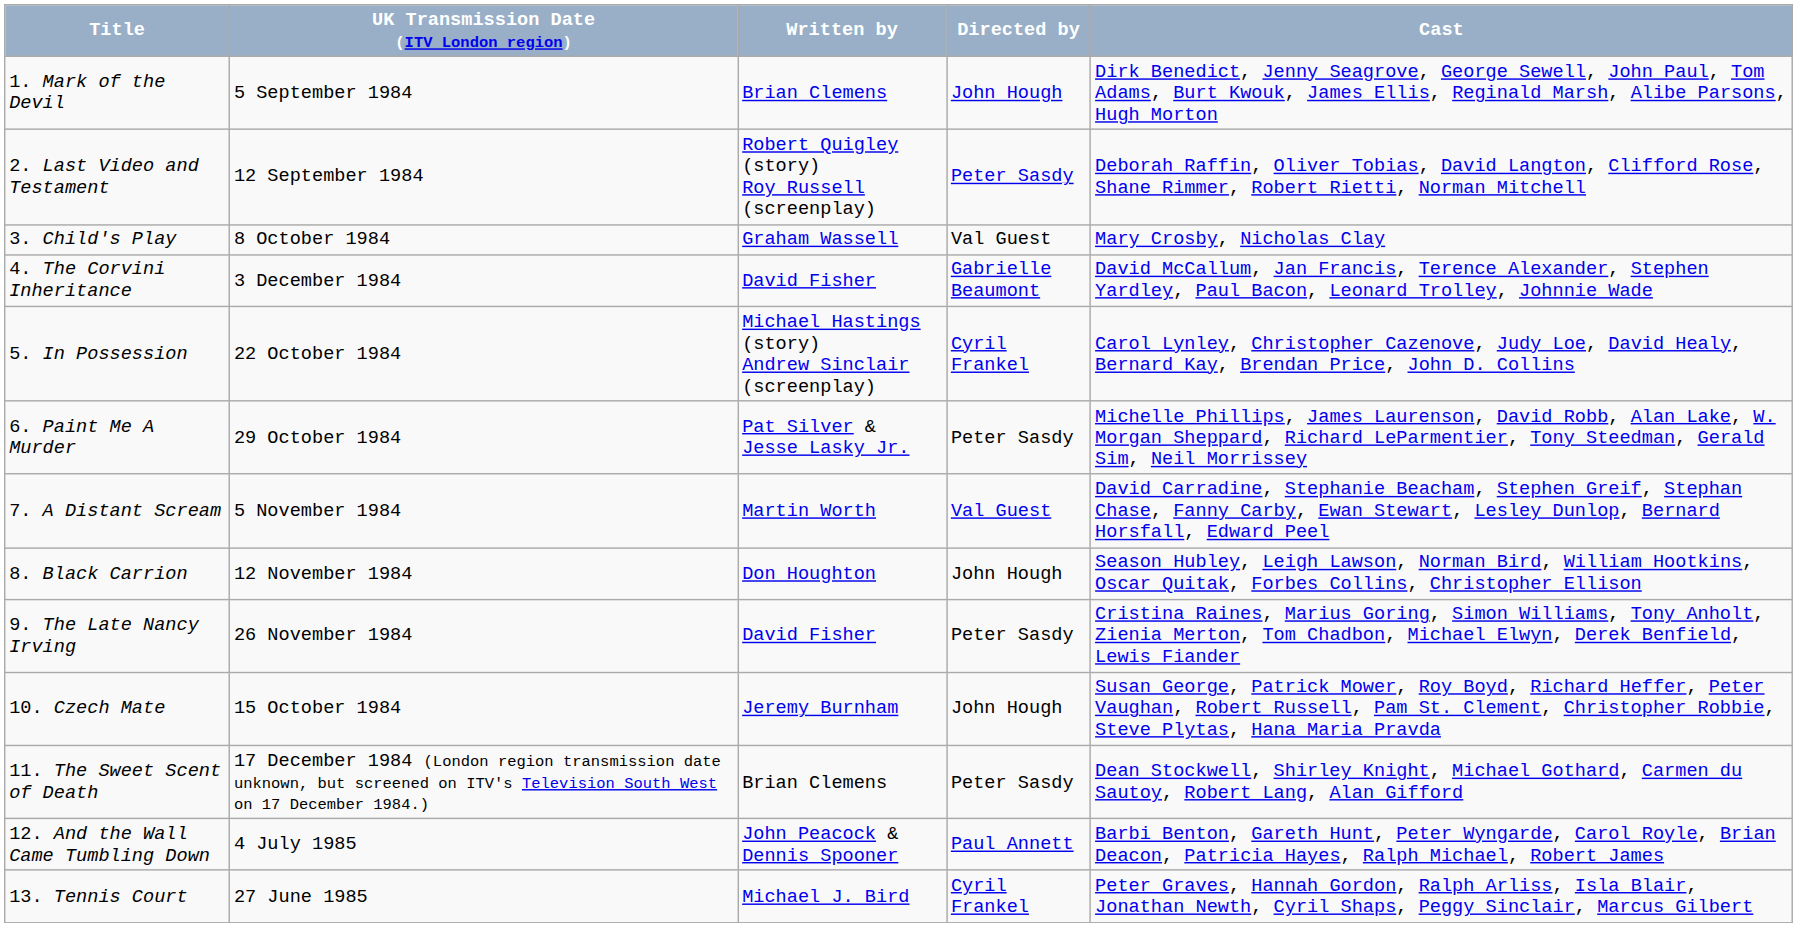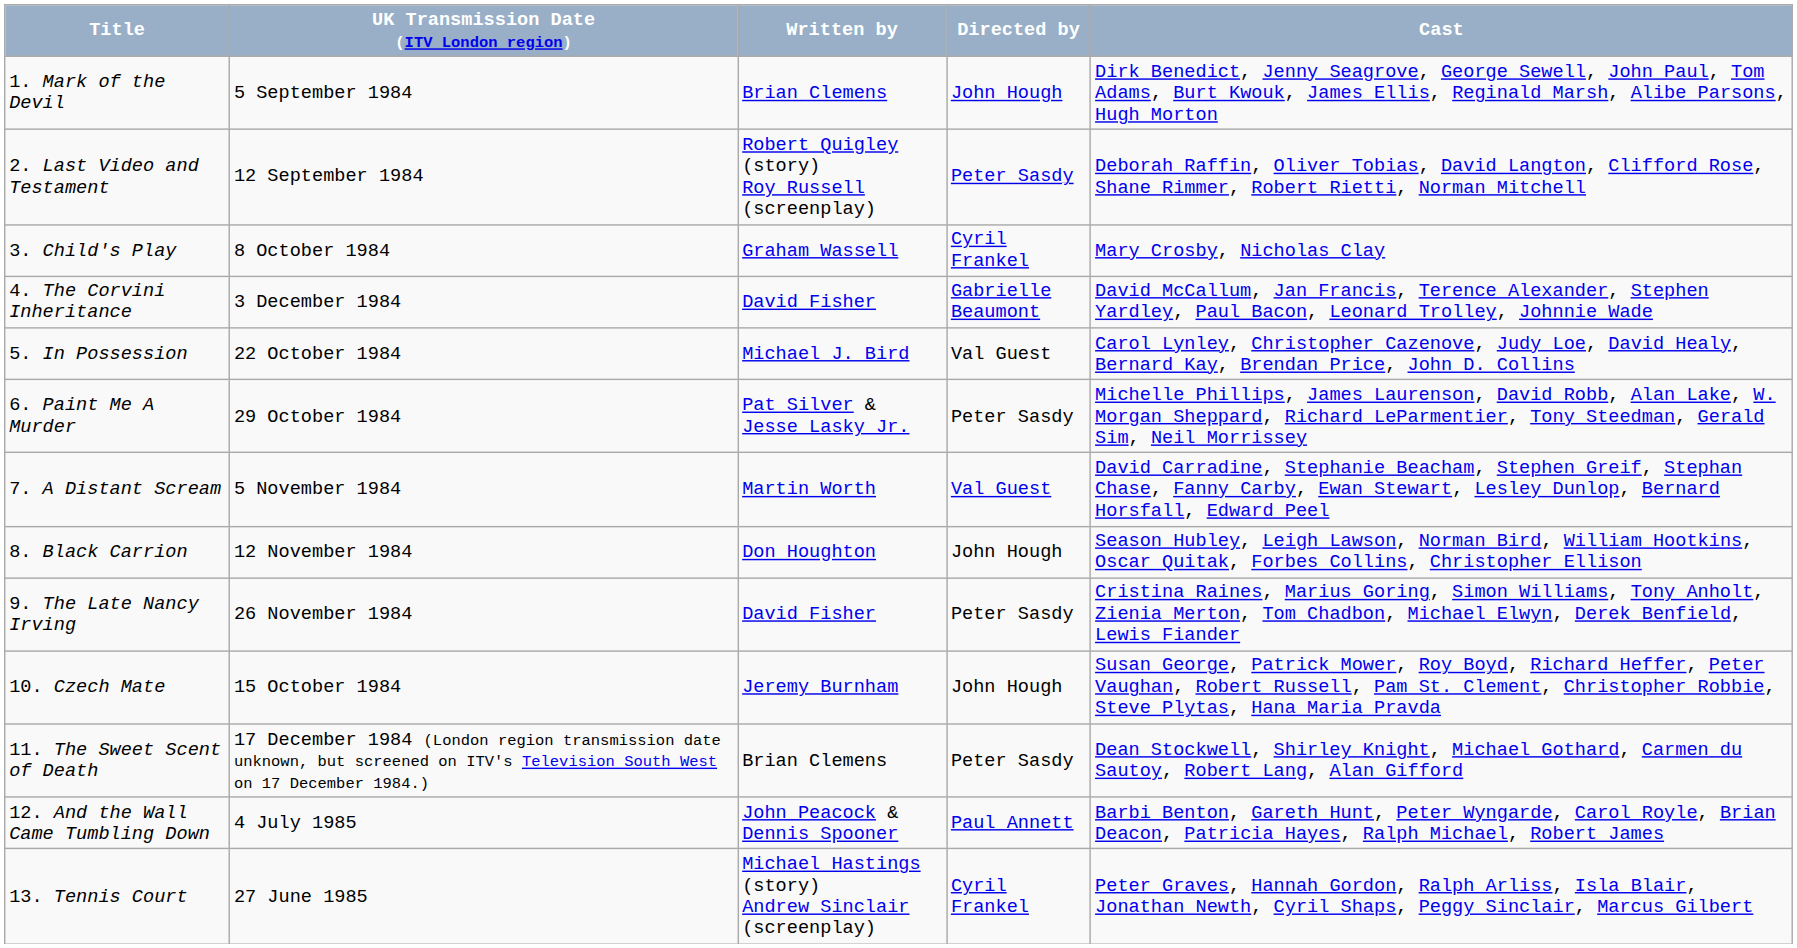 <table class="wikitable plainrowheaders">
 <tr>
 <th scope="col" style="background-color:#98AFC7; color:#FFFFFF;">Title</th>
 <th scope="col" style="background-color:#98AFC7; color:#FFFFFF;">UK Transmission Date<br><small>(<a href='#'>ITV London region</a>)</small></th>
 <th scope="col" style="background-color:#98AFC7; color:#FFFFFF;">Written by</th>
 <th scope="col" style="background-color:#98AFC7; color:#FFFFFF;">Directed by</th>
 <th scope="col" style="background-color:#98AFC7; color:#FFFFFF;">Cast</th>
 </tr>
 <tr>
 <td>1. <em>Mark of the Devil</em></td>
 <td>5 September 1984</td>
 <td><a href='#'>Brian Clemens</a></td>
 <td><a href='#'>John Hough</a></td>
 <td><a href='#'>Dirk Benedict</a>, <a href='#'>Jenny Seagrove</a>, <a href='#'>George Sewell</a>, <a href='#'>John Paul</a>, <a href='#'>Tom Adams</a>, <a href='#'>Burt Kwouk</a>, <a href='#'>James Ellis</a>, <a href='#'>Reginald Marsh</a>, <a href='#'>Alibe Parsons</a>, <a href='#'>Hugh Morton</a></td>
 </tr>
 <tr>
 <td>2. <em>Last Video and Testament</em></td>
 <td>12 September 1984</td>
 <td><a href='#'>Robert Quigley</a> (story)<br><a href='#'>Roy Russell</a> (screenplay)</td>
 <td><a href='#'>Peter Sasdy</a></td>
 <td><a href='#'>Deborah Raffin</a>, <a href='#'>Oliver Tobias</a>, <a href='#'>David Langton</a>, <a href='#'>Clifford Rose</a>, <a href='#'>Shane Rimmer</a>, <a href='#'>Robert Rietti</a>, <a href='#'>Norman Mitchell</a></td>
 </tr>
 <tr>
 <td>3. <em>Child's Play</em></td>
 <td>8 October 1984</td>
 <td><a href='#'>Graham Wassell</a></td>
-<td>Val Guest</td>
+<td><a href='#'>Cyril Frankel</a></td>
 <td><a href='#'>Mary Crosby</a>, <a href='#'>Nicholas Clay</a></td>
 </tr>
 <tr>
 <td>4. <em>The Corvini Inheritance</em></td>
 <td>3 December 1984</td>
 <td><a href='#'>David Fisher</a></td>
 <td><a href='#'>Gabrielle Beaumont</a></td>
 <td><a href='#'>David McCallum</a>, <a href='#'>Jan Francis</a>, <a href='#'>Terence Alexander</a>, <a href='#'>Stephen Yardley</a>, <a href='#'>Paul Bacon</a>, <a href='#'>Leonard Trolley</a>, <a href='#'>Johnnie Wade</a></td>
 </tr>
 <tr>
 <td>5. <em>In Possession</em></td>
 <td>22 October 1984</td>
-<td><a href='#'>Michael Hastings</a> (story)<br><a href='#'>Andrew Sinclair</a> (screenplay)</td>
-<td><a href='#'>Cyril Frankel</a></td>
+<td><a href='#'>Michael J. Bird</a></td>
+<td>Val Guest</td>
 <td><a href='#'>Carol Lynley</a>, <a href='#'>Christopher Cazenove</a>, <a href='#'>Judy Loe</a>, <a href='#'>David Healy</a>, <a href='#'>Bernard Kay</a>, <a href='#'>Brendan Price</a>, <a href='#'>John D. Collins</a></td>
 </tr>
 <tr>
 <td>6. <em>Paint Me A Murder</em></td>
 <td>29 October 1984</td>
 <td><a href='#'>Pat Silver</a> & <a href='#'>Jesse Lasky Jr.</a></td>
 <td>Peter Sasdy</td>
 <td><a href='#'>Michelle Phillips</a>, <a href='#'>James Laurenson</a>, <a href='#'>David Robb</a>, <a href='#'>Alan Lake</a>, <a href='#'>W. Morgan Sheppard</a>, <a href='#'>Richard LeParmentier</a>, <a href='#'>Tony Steedman</a>, <a href='#'>Gerald Sim</a>, <a href='#'>Neil Morrissey</a></td>
 </tr>
 <tr>
 <td>7. <em>A Distant Scream</em></td>
 <td>5 November 1984</td>
 <td><a href='#'>Martin Worth</a></td>
 <td><a href='#'>Val Guest</a></td>
 <td><a href='#'>David Carradine</a>, <a href='#'>Stephanie Beacham</a>, <a href='#'>Stephen Greif</a>, <a href='#'>Stephan Chase</a>, <a href='#'>Fanny Carby</a>, <a href='#'>Ewan Stewart</a>, <a href='#'>Lesley Dunlop</a>, <a href='#'>Bernard Horsfall</a>, <a href='#'>Edward Peel</a></td>
 </tr>
 <tr>
 <td>8. <em>Black Carrion</em></td>
 <td>12 November 1984</td>
 <td><a href='#'>Don Houghton</a></td>
 <td>John Hough</td>
 <td><a href='#'>Season Hubley</a>, <a href='#'>Leigh Lawson</a>, <a href='#'>Norman Bird</a>, <a href='#'>William Hootkins</a>, <a href='#'>Oscar Quitak</a>, <a href='#'>Forbes Collins</a>, <a href='#'>Christopher Ellison</a></td>
 </tr>
 <tr>
 <td>9. <em>The Late Nancy Irving</em></td>
 <td>26 November 1984</td>
 <td><a href='#'>David Fisher</a></td>
 <td>Peter Sasdy</td>
 <td><a href='#'>Cristina Raines</a>, <a href='#'>Marius Goring</a>, <a href='#'>Simon Williams</a>, <a href='#'>Tony Anholt</a>, <a href='#'>Zienia Merton</a>, <a href='#'>Tom Chadbon</a>, <a href='#'>Michael Elwyn</a>, <a href='#'>Derek Benfield</a>, <a href='#'>Lewis Fiander</a></td>
 </tr>
 <tr>
 <td>10. <em>Czech Mate</em></td>
 <td>15 October 1984</td>
 <td><a href='#'>Jeremy Burnham</a></td>
 <td>John Hough</td>
 <td><a href='#'>Susan George</a>, <a href='#'>Patrick Mower</a>, <a href='#'>Roy Boyd</a>, <a href='#'>Richard Heffer</a>, <a href='#'>Peter Vaughan</a>, <a href='#'>Robert Russell</a>, <a href='#'>Pam St. Clement</a>, <a href='#'>Christopher Robbie</a>, <a href='#'>Steve Plytas</a>, <a href='#'>Hana Maria Pravda</a></td>
 </tr>
 <tr>
 <td>11. <em>The Sweet Scent of Death</em></td>
 <td>17 December 1984 <small>(London region transmission date unknown, but screened on ITV's <a href='#'>Television South West</a> on 17 December 1984.)</small></td>
 <td>Brian Clemens</td>
 <td>Peter Sasdy</td>
 <td><a href='#'>Dean Stockwell</a>, <a href='#'>Shirley Knight</a>, <a href='#'>Michael Gothard</a>, <a href='#'>Carmen du Sautoy</a>, <a href='#'>Robert Lang</a>, <a href='#'>Alan Gifford</a></td>
 </tr>
 <tr>
 <td>12. <em>And the Wall Came Tumbling Down</em></td>
 <td>4 July 1985</td>
 <td><a href='#'>John Peacock</a> & <a href='#'>Dennis Spooner</a></td>
 <td><a href='#'>Paul Annett</a></td>
 <td><a href='#'>Barbi Benton</a>, <a href='#'>Gareth Hunt</a>, <a href='#'>Peter Wyngarde</a>, <a href='#'>Carol Royle</a>, <a href='#'>Brian Deacon</a>, <a href='#'>Patricia Hayes</a>, <a href='#'>Ralph Michael</a>, <a href='#'>Robert James</a></td>
 </tr>
 <tr>
 <td>13. <em>Tennis Court</em></td>
 <td>27 June 1985</td>
-<td><a href='#'>Michael J. Bird</a></td>
+<td><a href='#'>Michael Hastings</a> (story)<br><a href='#'>Andrew Sinclair</a> (screenplay)</td>
 <td><a href='#'>Cyril Frankel</a></td>
 <td><a href='#'>Peter Graves</a>, <a href='#'>Hannah Gordon</a>, <a href='#'>Ralph Arliss</a>, <a href='#'>Isla Blair</a>, <a href='#'>Jonathan Newth</a>, <a href='#'>Cyril Shaps</a>, <a href='#'>Peggy Sinclair</a>, <a href='#'>Marcus Gilbert</a></td>
 </tr>
 </table>
